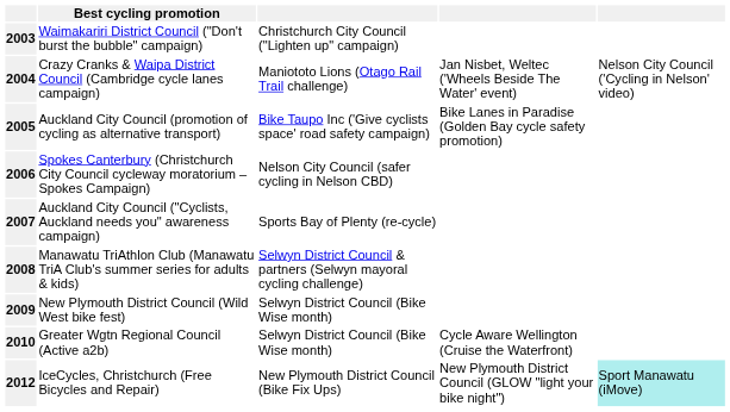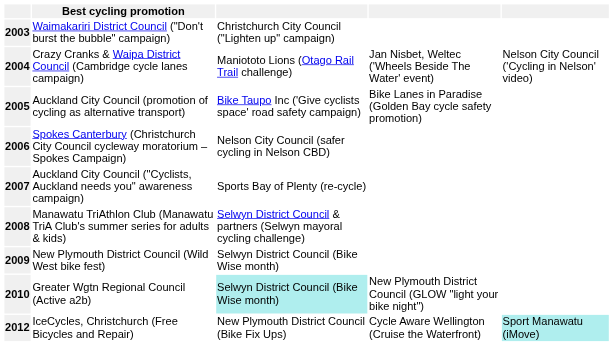 <table>
 <tr>
 <td align="center" style="background:#f0f0f0;"></td>
 <td align="center" style="background:#f0f0f0;"><strong>Best cycling promotion</strong></td>
 <td align="center" style="background:#f0f0f0;"></td>
 <td align="center" style="background:#f0f0f0;"></td>
 <td align="center" style="background:#f0f0f0;"></td>
 </tr>
 <tr>
 <td style="background:#f0f0f0;"><strong>2003</strong></td>
 <td><a href='#'>Waimakariri District Council</a> ("Don't burst the bubble" campaign)</td>
 <td>Christchurch City Council ("Lighten up" campaign)</td>
 <td></td>
 <td></td>
 </tr>
 <tr>
 <td style="background:#f0f0f0;"><strong>2004</strong></td>
 <td>Crazy Cranks & <a href='#'>Waipa District Council</a> (Cambridge cycle lanes campaign)</td>
 <td>Maniototo Lions (<a href='#'>Otago Rail Trail</a> challenge)</td>
 <td>Jan Nisbet, Weltec ('Wheels Beside The Water' event)</td>
 <td>Nelson City Council ('Cycling in Nelson' video)</td>
 </tr>
 <tr>
 <td style="background:#f0f0f0;"><strong>2005</strong></td>
 <td>Auckland City Council (promotion of cycling as alternative transport)</td>
 <td><a href='#'>Bike Taupo</a> Inc ('Give cyclists space' road safety campaign)</td>
 <td>Bike Lanes in Paradise (Golden Bay cycle safety promotion)</td>
 <td></td>
 </tr>
 <tr>
 <td style="background:#f0f0f0;"><strong>2006</strong></td>
 <td><a href='#'>Spokes Canterbury</a> (Christchurch City Council cycleway moratorium – Spokes Campaign)</td>
 <td>Nelson City Council (safer cycling in Nelson CBD)</td>
 <td></td>
 <td></td>
 </tr>
 <tr>
 <td style="background:#f0f0f0;"><strong>2007</strong></td>
 <td>Auckland City Council ("Cyclists, Auckland needs you" awareness campaign)</td>
 <td>Sports Bay of Plenty (re-cycle)</td>
 <td></td>
 <td></td>
 </tr>
 <tr>
 <td style="background:#f0f0f0;"><strong>2008</strong></td>
 <td>Manawatu TriAthlon Club (Manawatu TriA Club's summer series for adults & kids)</td>
 <td><a href='#'>Selwyn District Council</a> & partners (Selwyn mayoral cycling challenge)</td>
 <td></td>
 <td></td>
 </tr>
 <tr>
 <td style="background:#f0f0f0;"><strong>2009</strong></td>
 <td>New Plymouth District Council (Wild West bike fest)</td>
 <td>Selwyn District Council (Bike Wise month)</td>
 <td></td>
 <td></td>
 </tr>
 <tr>
 <td style="background:#f0f0f0;"><strong>2010</strong></td>
 <td>Greater Wgtn Regional Council (Active a2b)</td>
-<td>Selwyn District Council (Bike Wise month)</td>
-<td>Cycle Aware Wellington (Cruise the Waterfront)</td>
+<td style="background: paleturquoise;">Selwyn District Council (Bike Wise month)</td>
+<td>New Plymouth District Council (GLOW "light your bike night")</td>
 <td></td>
 </tr>
 <tr>
 <td style="background:#f0f0f0;"><strong>2012</strong></td>
 <td>IceCycles, Christchurch (Free Bicycles and Repair)</td>
 <td>New Plymouth District Council (Bike Fix Ups)</td>
-<td>New Plymouth District Council (GLOW "light your bike night")</td>
+<td>Cycle Aware Wellington (Cruise the Waterfront)</td>
 <td style="background: paleturquoise;">Sport Manawatu (iMove)</td>
 <td></td>
 </tr>
 <tr>
 <td></td>
 </tr>
 </table>
